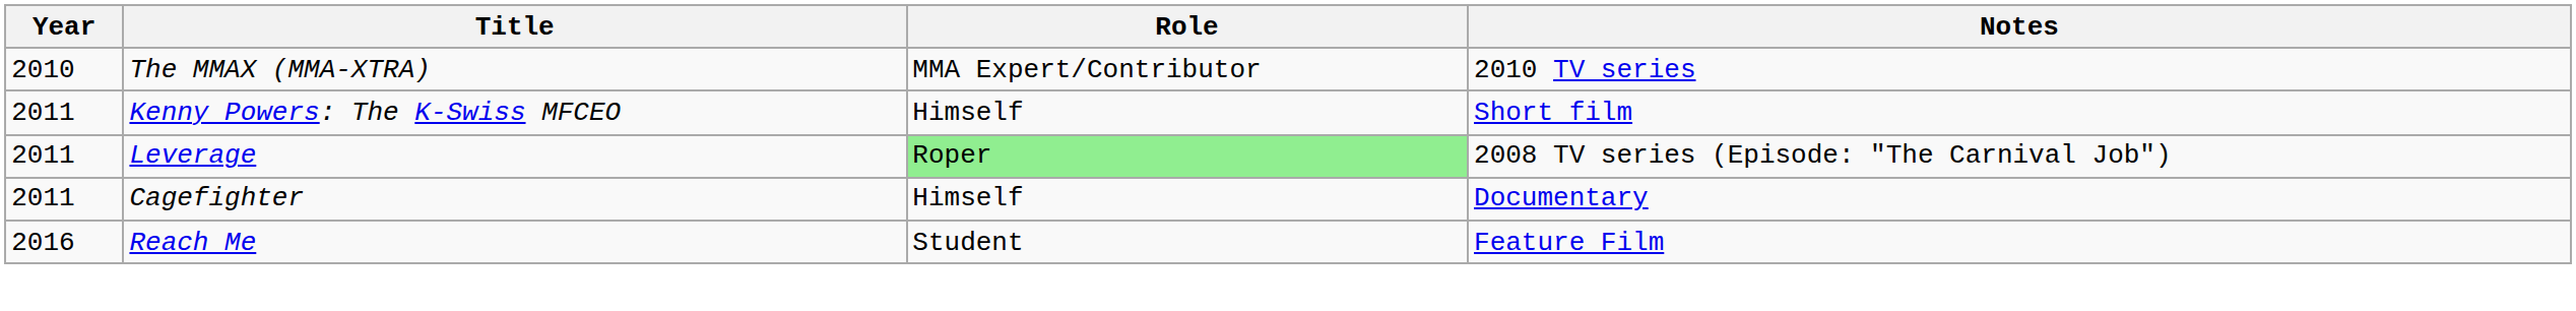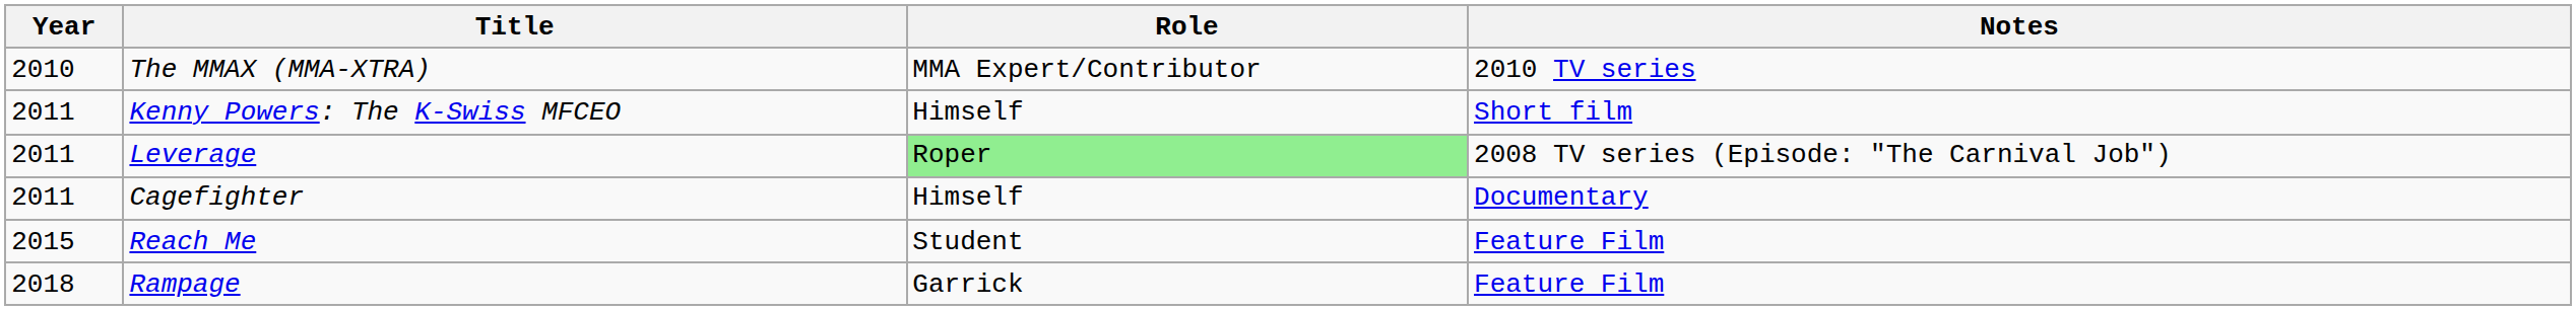 <table class="wikitable sortable" width=100%>
 <tr>
 <th>Year</th>
 <th>Title</th>
 <th>Role</th>
 <th>Notes</th>
 </tr>
 <tr>
 <td>2010</td>
 <td><em>The MMAX (MMA-XTRA)</em></td>
 <td>MMA Expert/Contributor</td>
 <td>2010 <a href='#'>TV series</a></td>
 </tr>
 <tr>
 <td>2011</td>
 <td><em><a href='#'>Kenny Powers</a>: The <a href='#'>K-Swiss</a> MFCEO</em></td>
 <td>Himself</td>
 <td><a href='#'>Short film</a></td>
 </tr>
 <tr>
 <td>2011</td>
 <td><em><a href='#'>Leverage</a></em></td>
 <td style="background: lightgreen;">Roper</td>
 <td>2008 TV series (Episode: "The Carnival Job")</td>
 </tr>
 <tr>
 <td>2011</td>
 <td><em>Cagefighter</em></td>
 <td>Himself</td>
 <td><a href='#'>Documentary</a></td>
 </tr>
 <tr>
-<td>2016</td>
+<td>2015</td>
 <td><em><a href='#'>Reach Me</a></em></td>
 <td>Student</td>
 <td><a href='#'>Feature Film</a></td>
 </tr>
 <tr>
+<td>2018</td>
+<td><em><a href='#'>Rampage</a></em></td>
+<td>Garrick</td>
+<td><a href='#'>Feature Film</a></td>
+</tr>
+<tr>
 </tr>
 </table>
